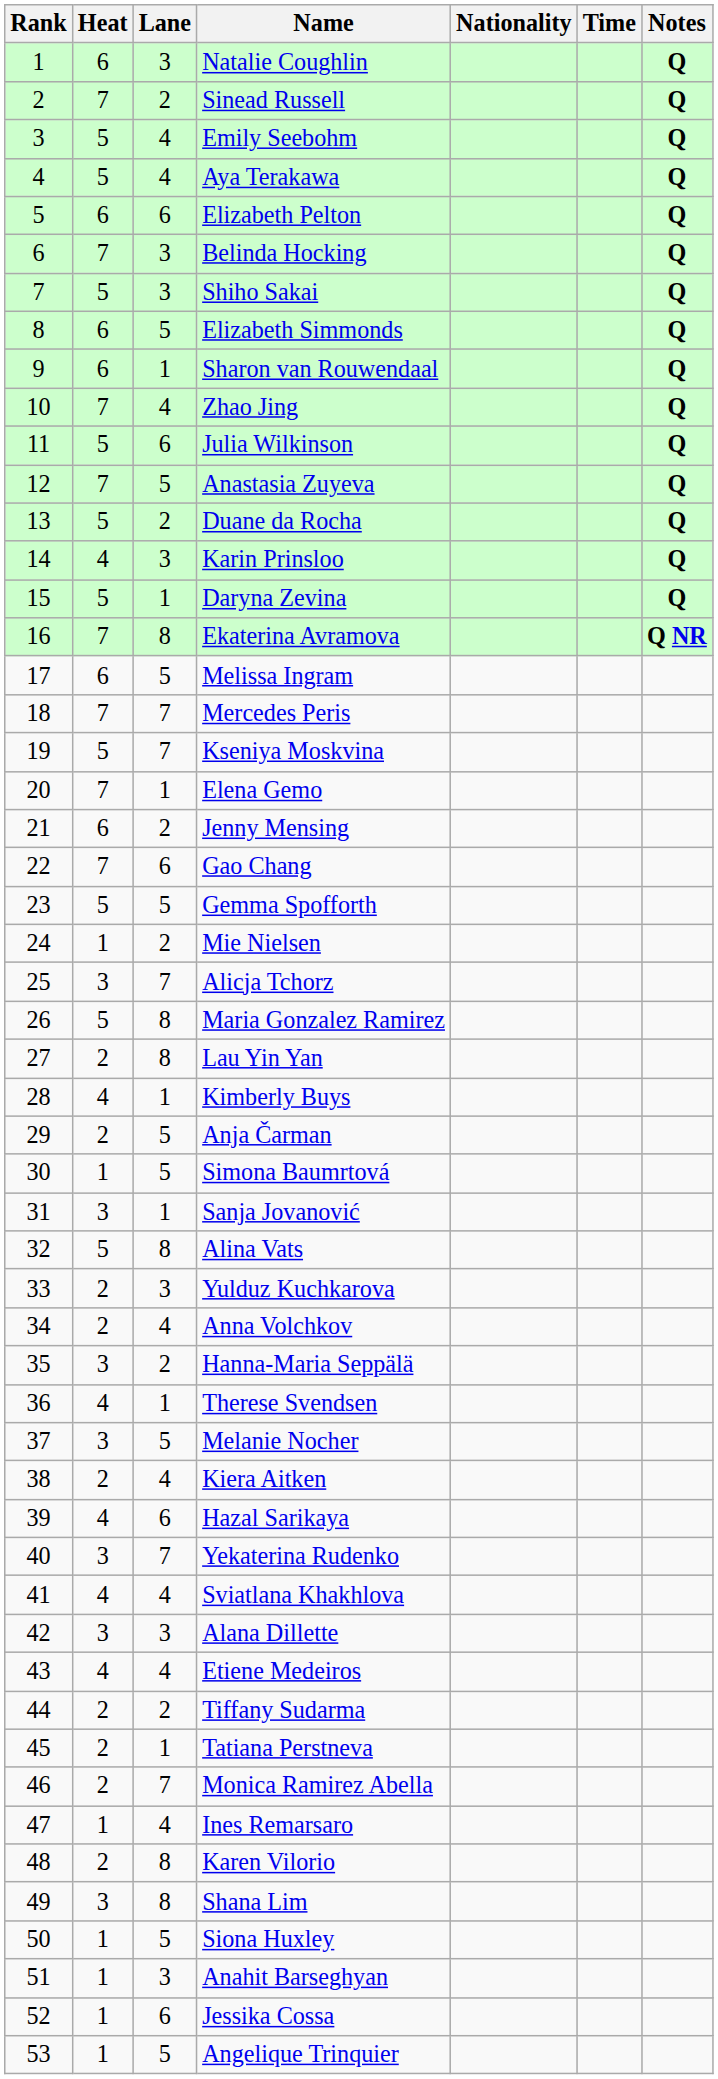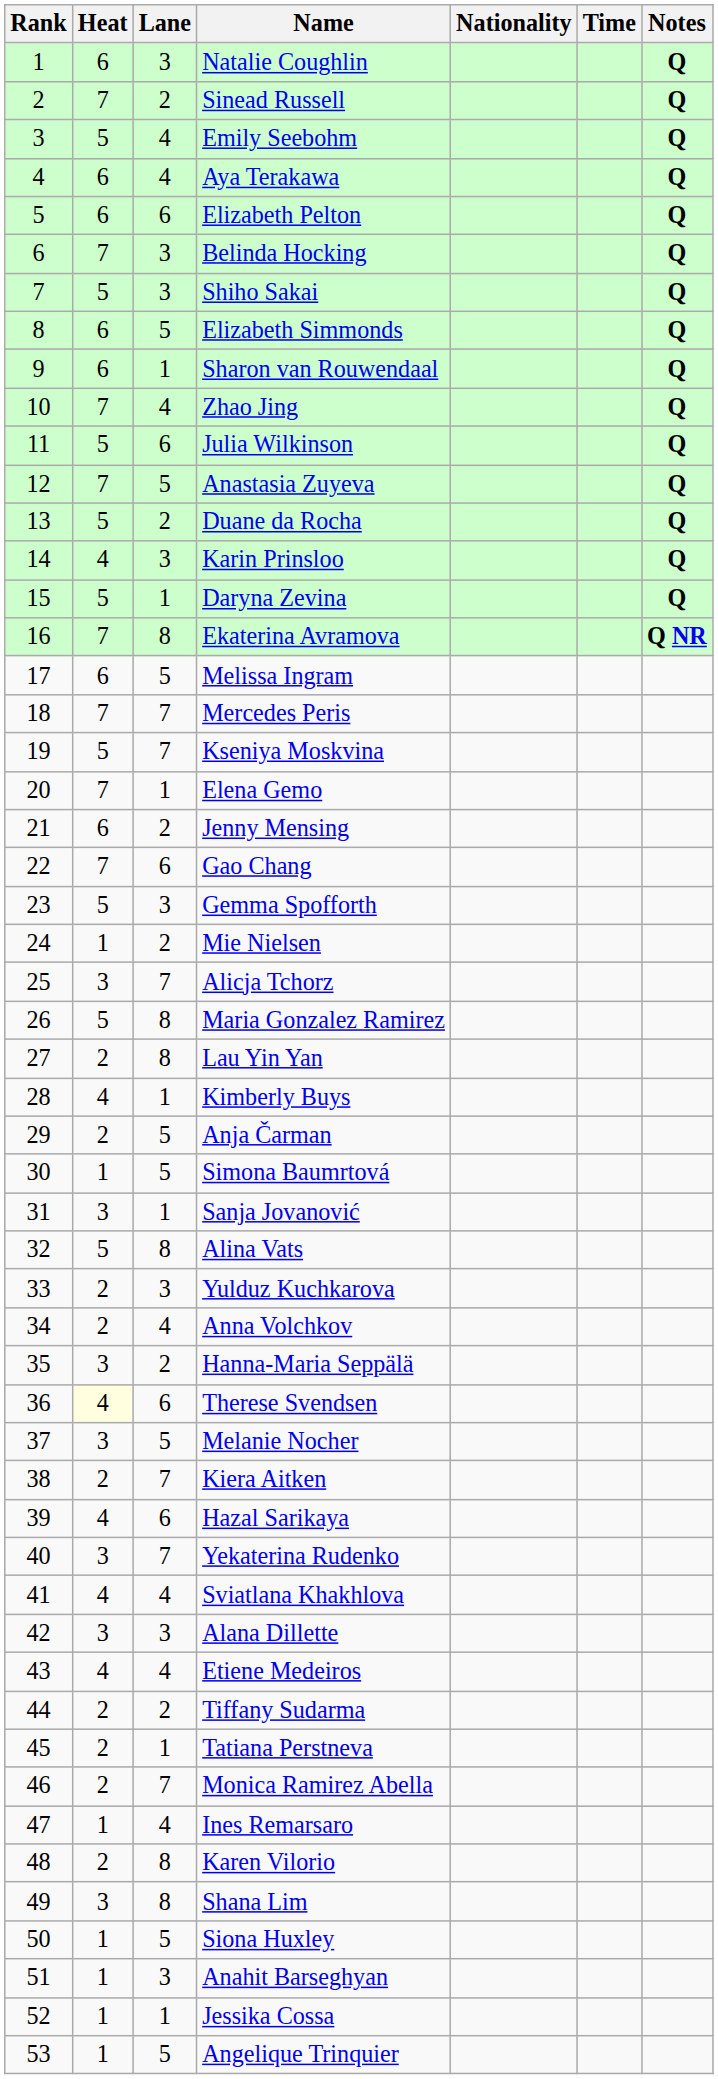 <table class="wikitable sortable" style="text-align:center">
 <tr>
 <th>Rank</th>
 <th>Heat</th>
 <th>Lane</th>
 <th>Name</th>
 <th>Nationality</th>
 <th>Time</th>
 <th>Notes</th>
 </tr>
 <tr bgcolor=ccffcc>
 <td>1</td>
 <td>6</td>
 <td>3</td>
 <td align=left><a href='#'>Natalie Coughlin</a></td>
 <td align=left></td>
 <td></td>
 <td><strong>Q</strong></td>
 </tr>
 <tr bgcolor=ccffcc>
 <td>2</td>
 <td>7</td>
 <td>2</td>
 <td align=left><a href='#'>Sinead Russell</a></td>
 <td align=left></td>
 <td></td>
 <td><strong>Q</strong></td>
 </tr>
 <tr bgcolor=ccffcc>
 <td>3</td>
 <td>5</td>
 <td>4</td>
 <td align=left><a href='#'>Emily Seebohm</a></td>
 <td align=left></td>
 <td></td>
 <td><strong>Q</strong></td>
 </tr>
 <tr bgcolor=ccffcc>
 <td>4</td>
-<td>5</td>
+<td>6</td>
 <td>4</td>
 <td align=left><a href='#'>Aya Terakawa</a></td>
 <td align=left></td>
 <td></td>
 <td><strong>Q</strong></td>
 </tr>
 <tr bgcolor=ccffcc>
 <td>5</td>
 <td>6</td>
 <td>6</td>
 <td align=left><a href='#'>Elizabeth Pelton</a></td>
 <td align=left></td>
 <td></td>
 <td><strong>Q</strong></td>
 </tr>
 <tr bgcolor=ccffcc>
 <td>6</td>
 <td>7</td>
 <td>3</td>
 <td align=left><a href='#'>Belinda Hocking</a></td>
 <td align=left></td>
 <td></td>
 <td><strong>Q</strong></td>
 </tr>
 <tr bgcolor=ccffcc>
 <td>7</td>
 <td>5</td>
 <td>3</td>
 <td align=left><a href='#'>Shiho Sakai</a></td>
 <td align=left></td>
 <td></td>
 <td><strong>Q</strong></td>
 </tr>
 <tr bgcolor=ccffcc>
 <td>8</td>
 <td>6</td>
 <td>5</td>
 <td align=left><a href='#'>Elizabeth Simmonds</a></td>
 <td align=left></td>
 <td></td>
 <td><strong>Q</strong></td>
 </tr>
 <tr bgcolor=ccffcc>
 <td>9</td>
 <td>6</td>
 <td>1</td>
 <td align=left><a href='#'>Sharon van Rouwendaal</a></td>
 <td align=left></td>
 <td></td>
 <td><strong>Q</strong></td>
 </tr>
 <tr bgcolor=ccffcc>
 <td>10</td>
 <td>7</td>
 <td>4</td>
 <td align=left><a href='#'>Zhao Jing</a></td>
 <td align=left></td>
 <td></td>
 <td><strong>Q</strong></td>
 </tr>
 <tr bgcolor=ccffcc>
 <td>11</td>
 <td>5</td>
 <td>6</td>
 <td align=left><a href='#'>Julia Wilkinson</a></td>
 <td align=left></td>
 <td></td>
 <td><strong>Q</strong></td>
 </tr>
 <tr bgcolor=ccffcc>
 <td>12</td>
 <td>7</td>
 <td>5</td>
 <td align=left><a href='#'>Anastasia Zuyeva</a></td>
 <td align=left></td>
 <td></td>
 <td><strong>Q</strong></td>
 </tr>
 <tr bgcolor=ccffcc>
 <td>13</td>
 <td>5</td>
 <td>2</td>
 <td align=left><a href='#'>Duane da Rocha</a></td>
 <td align=left></td>
 <td></td>
 <td><strong>Q</strong></td>
 </tr>
 <tr bgcolor=ccffcc>
 <td>14</td>
 <td>4</td>
 <td>3</td>
 <td align=left><a href='#'>Karin Prinsloo</a></td>
 <td align=left></td>
 <td></td>
 <td><strong>Q</strong></td>
 </tr>
 <tr bgcolor=ccffcc>
 <td>15</td>
 <td>5</td>
 <td>1</td>
 <td align=left><a href='#'>Daryna Zevina</a></td>
 <td align=left></td>
 <td></td>
 <td><strong>Q</strong></td>
 </tr>
 <tr bgcolor=ccffcc>
 <td>16</td>
 <td>7</td>
 <td>8</td>
 <td align=left><a href='#'>Ekaterina Avramova</a></td>
 <td align=left></td>
 <td></td>
 <td><strong>Q</strong> <strong><a href='#'>NR</a></strong></td>
 </tr>
 <tr>
 <td>17</td>
 <td>6</td>
 <td>5</td>
 <td align=left><a href='#'>Melissa Ingram</a></td>
 <td align=left></td>
 <td></td>
 <td></td>
 </tr>
 <tr>
 <td>18</td>
 <td>7</td>
 <td>7</td>
 <td align=left><a href='#'>Mercedes Peris</a></td>
 <td align=left></td>
 <td></td>
 <td></td>
 </tr>
 <tr>
 <td>19</td>
 <td>5</td>
 <td>7</td>
 <td align=left><a href='#'>Kseniya Moskvina</a></td>
 <td align=left></td>
 <td></td>
 <td></td>
 </tr>
 <tr>
 <td>20</td>
 <td>7</td>
 <td>1</td>
 <td align=left><a href='#'>Elena Gemo</a></td>
 <td align=left></td>
 <td></td>
 <td></td>
 </tr>
 <tr>
 <td>21</td>
 <td>6</td>
 <td>2</td>
 <td align=left><a href='#'>Jenny Mensing</a></td>
 <td align=left></td>
 <td></td>
 <td></td>
 </tr>
 <tr>
 <td>22</td>
 <td>7</td>
 <td>6</td>
 <td align=left><a href='#'>Gao Chang</a></td>
 <td align=left></td>
 <td></td>
 <td></td>
 </tr>
 <tr>
 <td>23</td>
 <td>5</td>
-<td>5</td>
+<td>3</td>
 <td align=left><a href='#'>Gemma Spofforth</a></td>
 <td align=left></td>
 <td></td>
 <td></td>
 </tr>
 <tr>
 <td>24</td>
 <td>1</td>
 <td>2</td>
 <td align=left><a href='#'>Mie Nielsen</a></td>
 <td align=left></td>
 <td></td>
 <td></td>
 </tr>
 <tr>
 <td>25</td>
 <td>3</td>
 <td>7</td>
 <td align=left><a href='#'>Alicja Tchorz</a></td>
 <td align=left></td>
 <td></td>
 <td></td>
 </tr>
 <tr>
 <td>26</td>
 <td>5</td>
 <td>8</td>
 <td align=left><a href='#'>Maria Gonzalez Ramirez</a></td>
 <td align=left></td>
 <td></td>
 <td></td>
 </tr>
 <tr>
 <td>27</td>
 <td>2</td>
 <td>8</td>
 <td align=left><a href='#'>Lau Yin Yan</a></td>
 <td align=left></td>
 <td></td>
 <td></td>
 </tr>
 <tr>
 <td>28</td>
 <td>4</td>
 <td>1</td>
 <td align=left><a href='#'>Kimberly Buys</a></td>
 <td align=left></td>
 <td></td>
 <td></td>
 </tr>
 <tr>
 <td>29</td>
 <td>2</td>
 <td>5</td>
 <td align=left><a href='#'>Anja Čarman</a></td>
 <td align=left></td>
 <td></td>
 <td></td>
 </tr>
 <tr>
 <td>30</td>
 <td>1</td>
 <td>5</td>
 <td align=left><a href='#'>Simona Baumrtová</a></td>
 <td align=left></td>
 <td></td>
 <td></td>
 </tr>
 <tr>
 <td>31</td>
 <td>3</td>
 <td>1</td>
 <td align=left><a href='#'>Sanja Jovanović</a></td>
 <td align=left></td>
 <td></td>
 <td></td>
 </tr>
 <tr>
 <td>32</td>
 <td>5</td>
 <td>8</td>
 <td align=left><a href='#'>Alina Vats</a></td>
 <td align=left></td>
 <td></td>
 <td></td>
 </tr>
 <tr>
 <td>33</td>
 <td>2</td>
 <td>3</td>
 <td align=left><a href='#'>Yulduz Kuchkarova</a></td>
 <td align=left></td>
 <td></td>
 <td></td>
 </tr>
 <tr>
 <td>34</td>
 <td>2</td>
 <td>4</td>
 <td align=left><a href='#'>Anna Volchkov</a></td>
 <td align=left></td>
 <td></td>
 <td></td>
 </tr>
 <tr>
 <td>35</td>
 <td>3</td>
 <td>2</td>
 <td align=left><a href='#'>Hanna-Maria Seppälä</a></td>
 <td align=left></td>
 <td></td>
 <td></td>
 </tr>
 <tr>
 <td>36</td>
-<td>4</td>
-<td>1</td>
+<td style="background: lightyellow;">4</td>
+<td>6</td>
 <td align=left><a href='#'>Therese Svendsen</a></td>
 <td align=left></td>
 <td></td>
 <td></td>
 </tr>
 <tr>
 <td>37</td>
 <td>3</td>
 <td>5</td>
 <td align=left><a href='#'>Melanie Nocher</a></td>
 <td align=left></td>
 <td></td>
 <td></td>
 </tr>
 <tr>
 <td>38</td>
 <td>2</td>
-<td>4</td>
+<td>7</td>
 <td align=left><a href='#'>Kiera Aitken</a></td>
 <td align=left></td>
 <td></td>
 <td></td>
 </tr>
 <tr>
 <td>39</td>
 <td>4</td>
 <td>6</td>
 <td align=left><a href='#'>Hazal Sarikaya</a></td>
 <td align=left></td>
 <td></td>
 <td></td>
 </tr>
 <tr>
 <td>40</td>
 <td>3</td>
 <td>7</td>
 <td align=left><a href='#'>Yekaterina Rudenko</a></td>
 <td align=left></td>
 <td></td>
 <td></td>
 </tr>
 <tr>
 <td>41</td>
 <td>4</td>
 <td>4</td>
 <td align=left><a href='#'>Sviatlana Khakhlova</a></td>
 <td align=left></td>
 <td></td>
 <td></td>
 </tr>
 <tr>
 <td>42</td>
 <td>3</td>
 <td>3</td>
 <td align=left><a href='#'>Alana Dillette</a></td>
 <td align=left></td>
 <td></td>
 <td></td>
 </tr>
 <tr>
 <td>43</td>
 <td>4</td>
 <td>4</td>
 <td align=left><a href='#'>Etiene Medeiros</a></td>
 <td align=left></td>
 <td></td>
 <td></td>
 </tr>
 <tr>
 <td>44</td>
 <td>2</td>
 <td>2</td>
 <td align=left><a href='#'>Tiffany Sudarma</a></td>
 <td align=left></td>
 <td></td>
 <td></td>
 </tr>
 <tr>
 <td>45</td>
 <td>2</td>
 <td>1</td>
 <td align=left><a href='#'>Tatiana Perstneva</a></td>
 <td align=left></td>
 <td></td>
 <td></td>
 </tr>
 <tr>
 <td>46</td>
 <td>2</td>
 <td>7</td>
 <td align=left><a href='#'>Monica Ramirez Abella</a></td>
 <td align=left></td>
 <td></td>
 <td></td>
 </tr>
 <tr>
 <td>47</td>
 <td>1</td>
 <td>4</td>
 <td align=left><a href='#'>Ines Remarsaro</a></td>
 <td align=left></td>
 <td></td>
 <td></td>
 </tr>
 <tr>
 <td>48</td>
 <td>2</td>
 <td>8</td>
 <td align=left><a href='#'>Karen Vilorio</a></td>
 <td align=left></td>
 <td></td>
 <td></td>
 </tr>
 <tr>
 <td>49</td>
 <td>3</td>
 <td>8</td>
 <td align=left><a href='#'>Shana Lim</a></td>
 <td align=left></td>
 <td></td>
 <td></td>
 </tr>
 <tr>
 <td>50</td>
 <td>1</td>
 <td>5</td>
 <td align=left><a href='#'>Siona Huxley</a></td>
 <td align=left></td>
 <td></td>
 <td></td>
 </tr>
 <tr>
 <td>51</td>
 <td>1</td>
 <td>3</td>
 <td align=left><a href='#'>Anahit Barseghyan</a></td>
 <td align=left></td>
 <td></td>
 <td></td>
 </tr>
 <tr>
 <td>52</td>
 <td>1</td>
-<td>6</td>
+<td>1</td>
 <td align=left><a href='#'>Jessika Cossa</a></td>
 <td align=left></td>
 <td></td>
 <td></td>
 </tr>
 <tr>
 <td>53</td>
 <td>1</td>
 <td>5</td>
 <td align=left><a href='#'>Angelique Trinquier</a></td>
 <td align=left></td>
 <td></td>
 <td></td>
 </tr>
 </table>
